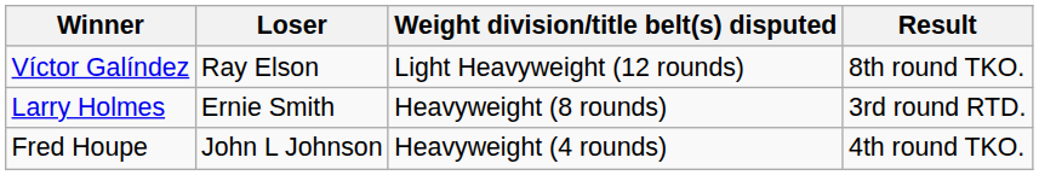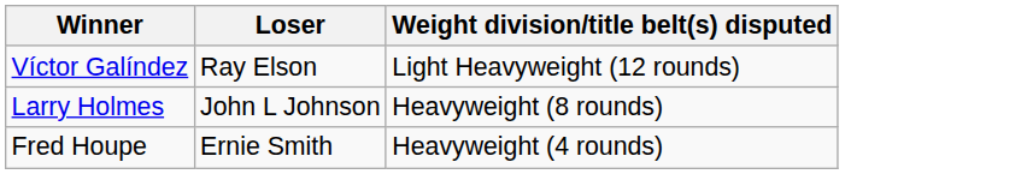 <table class=wikitable>
 <tr>
 <th>Winner</th>
 <th>Loser</th>
 <th>Weight division/title belt(s) disputed</th>
-<th>Result</th>
 </tr>
 <tr>
 <td> <a href='#'>Víctor Galíndez</a></td>
 <td> Ray Elson</td>
 <td>Light Heavyweight (12 rounds)</td>
-<td>8th round TKO.</td>
 </tr>
 <tr>
 <td> <a href='#'>Larry Holmes</a></td>
-<td> Ernie Smith</td>
+<td> John L Johnson</td>
 <td>Heavyweight (8 rounds)</td>
-<td>3rd round RTD.</td>
 </tr>
 <tr>
 <td> Fred Houpe</td>
-<td> John L Johnson</td>
+<td> Ernie Smith</td>
 <td>Heavyweight (4 rounds)</td>
-<td>4th round TKO.</td>
 </tr>
 </table>
